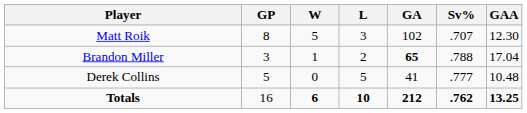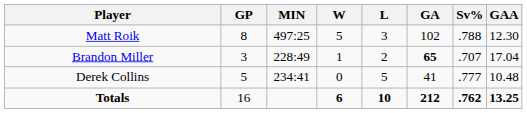 <table class="wikitable sortable" width="50%">
 <tr align="center"  bgcolor="#dddddd">
 <th width="50%">Player</th>
 <th width="10%">GP</th>
+<th width="10%">MIN</th>
 <th width="10%">W</th>
 <th width="10%">L</th>
 <th width="10%">GA</th>
 <th width="10%">Sv%</th>
 <th width="10%">GAA</th>
 </tr>
 <tr align=center>
 <td><a href='#'>Matt Roik</a></td>
 <td>8</td>
+<td>497:25</td>
 <td>5</td>
 <td>3</td>
 <td>102</td>
-<td>.707</td>
+<td>.788</td>
 <td>12.30</td>
 </tr>
 <tr align=center>
 <td><a href='#'>Brandon Miller</a></td>
 <td>3</td>
+<td>228:49</td>
 <td>1</td>
 <td>2</td>
 <td><strong>65</strong></td>
-<td>.788</td>
+<td>.707</td>
 <td>17.04</td>
 </tr>
 <tr align=center>
 <td>Derek Collins</td>
 <td>5</td>
+<td>234:41</td>
 <td>0</td>
 <td>5</td>
 <td>41</td>
 <td>.777</td>
 <td>10.48</td>
 </tr>
 <tr align=center>
 <td><strong>Totals</strong></td>
 <td>16</td>
+<td></td>
 <td><strong>6</strong></td>
 <td><strong>10</strong></td>
 <td><strong> 212</strong></td>
 <td><strong> .762</strong></td>
 <td><strong> 13.25</strong></td>
 </tr>
 </table>
